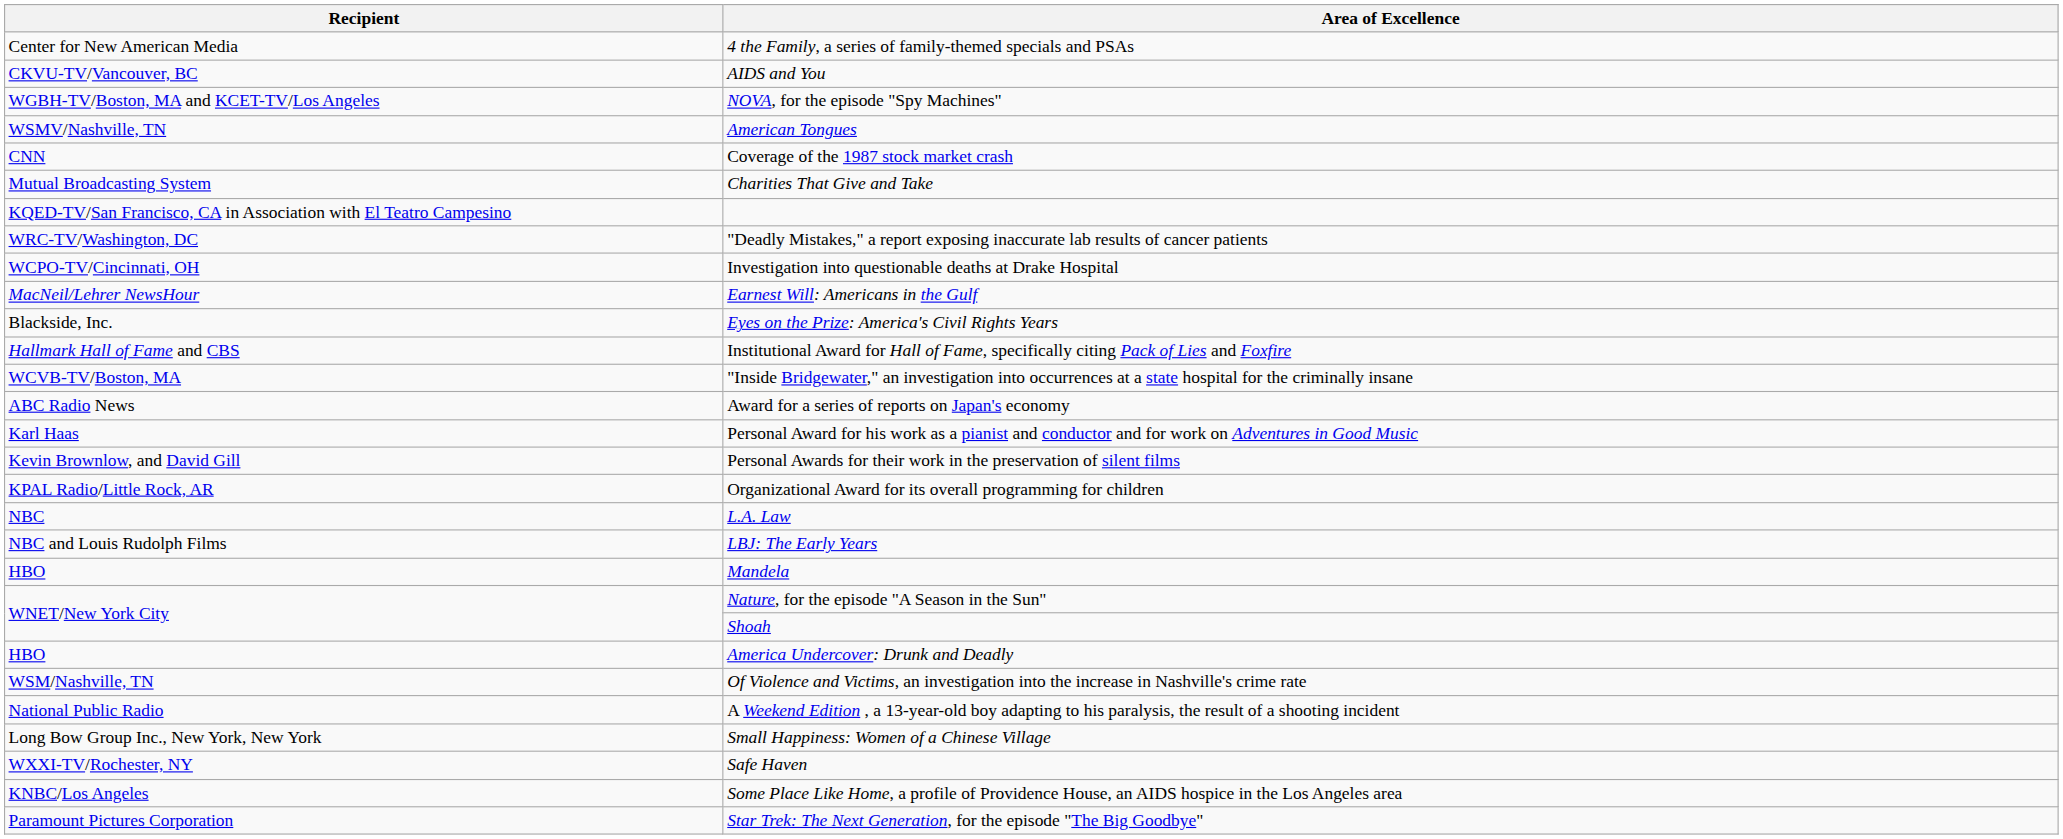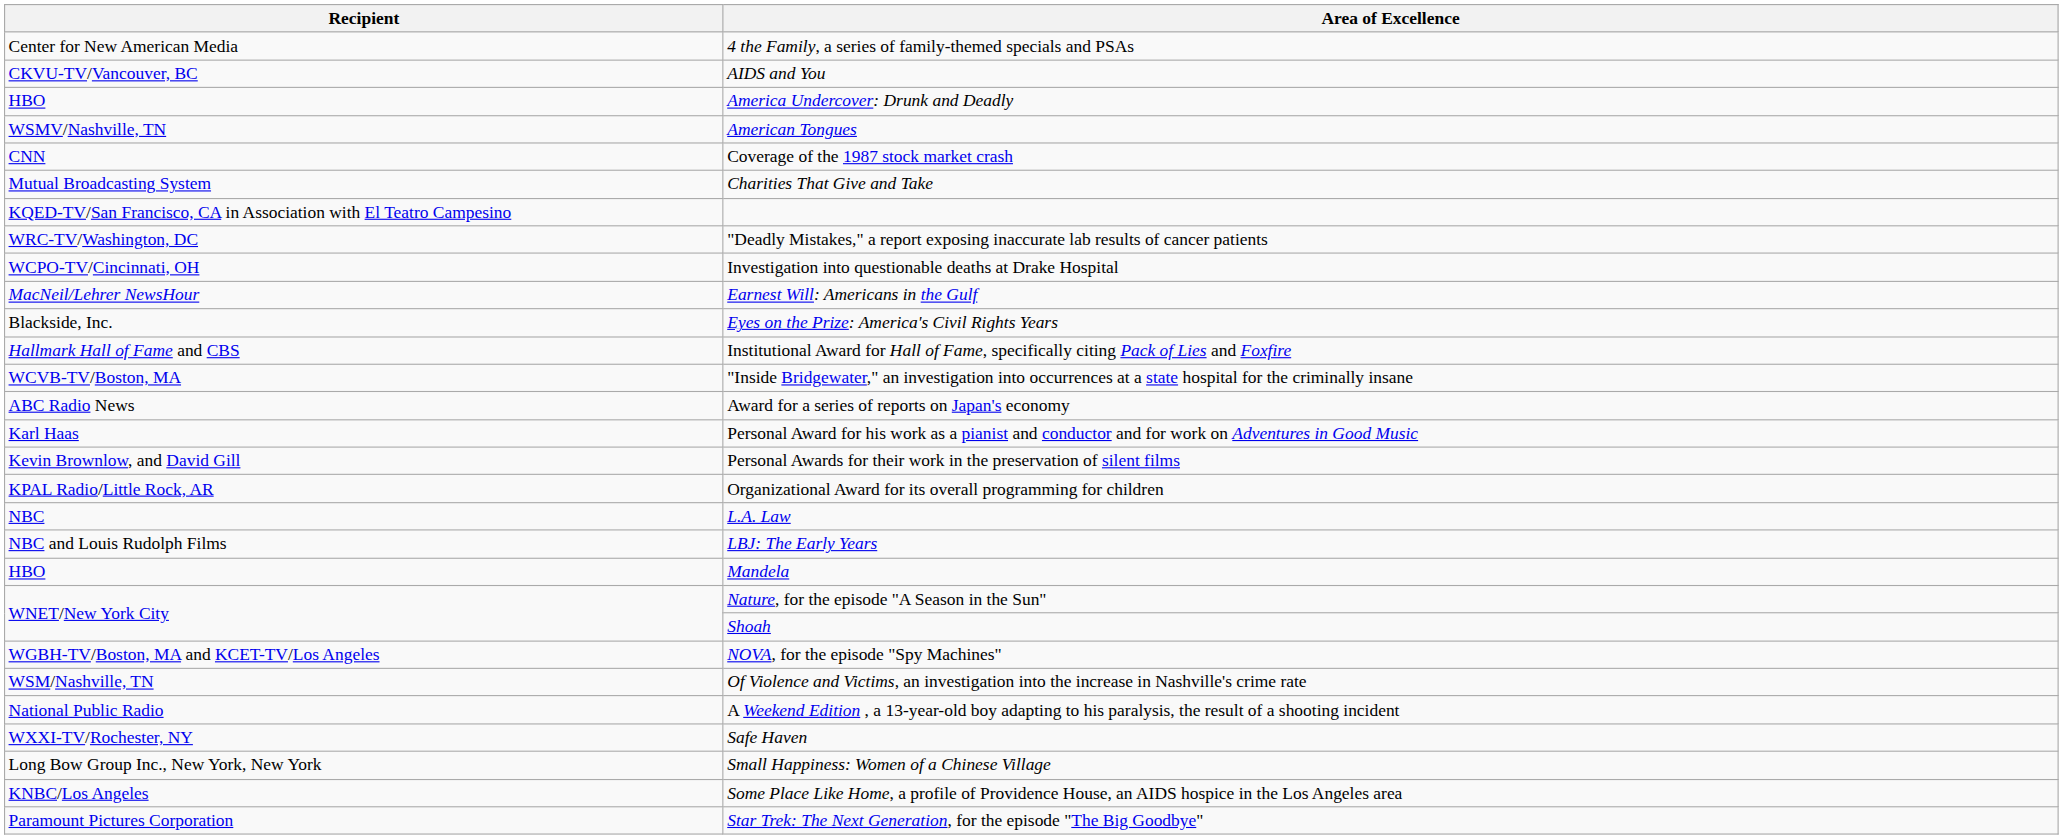 <table class="wikitable" style="width:95%">
 <tr bgcolor="#CCCCCC">
 <th width=35%>Recipient</th>
 <th width=65%>Area of Excellence</th>
 </tr>
 <tr>
 <td>Center for New American Media</td>
 <td><em>4 the Family</em>, a series of family-themed specials and PSAs</td>
 </tr>
 <tr>
 <td><a href='#'>CKVU-TV</a>/<a href='#'>Vancouver, BC</a></td>
 <td><em>AIDS and You</em></td>
 </tr>
 <tr>
-<td><a href='#'>WGBH-TV</a>/<a href='#'>Boston, MA</a> and <a href='#'>KCET-TV</a>/<a href='#'>Los Angeles</a></td>
-<td><em><a href='#'>NOVA</a></em>, for the episode "Spy Machines"</td>
+<td><a href='#'>HBO</a></td>
+<td><em><a href='#'>America Undercover</a>: Drunk and Deadly</em></td>
 </tr>
 <tr>
 <td><a href='#'>WSMV</a>/<a href='#'>Nashville, TN</a></td>
 <td><em><a href='#'>American Tongues</a></em></td>
 </tr>
 <tr>
 <td><a href='#'>CNN</a></td>
 <td>Coverage of the <a href='#'>1987 stock market crash</a></td>
 </tr>
 <tr>
 <td><a href='#'>Mutual Broadcasting System</a></td>
 <td><em>Charities That Give and Take</em></td>
 </tr>
 <tr>
 <td><a href='#'>KQED-TV</a>/<a href='#'>San Francisco, CA</a> in Association with <a href='#'>El Teatro Campesino</a></td>
 <td><em></em></td>
 </tr>
 <tr>
 <td><a href='#'>WRC-TV</a>/<a href='#'>Washington, DC</a></td>
 <td>"Deadly Mistakes," a report exposing inaccurate lab results of cancer patients</td>
 </tr>
 <tr>
 <td><a href='#'>WCPO-TV</a>/<a href='#'>Cincinnati, OH</a></td>
 <td>Investigation into questionable deaths at Drake Hospital</td>
 </tr>
 <tr>
 <td><em><a href='#'>MacNeil/Lehrer NewsHour</a></em></td>
 <td><em><a href='#'>Earnest Will</a>: Americans in <a href='#'>the Gulf</a></em></td>
 </tr>
 <tr>
 <td>Blackside, Inc.</td>
 <td><em><a href='#'>Eyes on the Prize</a>: America's Civil Rights Years</em></td>
 </tr>
 <tr>
 <td><em><a href='#'>Hallmark Hall of Fame</a></em> and <a href='#'>CBS</a></td>
 <td>Institutional Award for <em>Hall of Fame</em>, specifically citing <em><a href='#'>Pack of Lies</a></em> and <em><a href='#'>Foxfire</a></em></td>
 </tr>
 <tr>
 <td><a href='#'>WCVB-TV</a>/<a href='#'>Boston, MA</a></td>
 <td>"Inside <a href='#'>Bridgewater</a>," an investigation into occurrences at a <a href='#'>state</a> hospital for the criminally insane</td>
 </tr>
 <tr>
 <td><a href='#'>ABC Radio</a> News</td>
 <td>Award for a series of reports on <a href='#'>Japan's</a> economy</td>
 </tr>
 <tr>
 <td><a href='#'>Karl Haas</a></td>
 <td>Personal Award for his work as a <a href='#'>pianist</a> and <a href='#'>conductor</a> and for work on <em><a href='#'>Adventures in Good Music</a></em></td>
 </tr>
 <tr>
 <td><a href='#'>Kevin Brownlow</a>, and <a href='#'>David Gill</a></td>
 <td>Personal Awards for their work in the preservation of <a href='#'>silent films</a></td>
 </tr>
 <tr>
 <td><a href='#'>KPAL Radio</a>/<a href='#'>Little Rock, AR</a></td>
 <td>Organizational Award for its overall programming for children</td>
 </tr>
 <tr>
 <td><a href='#'>NBC</a></td>
 <td><em><a href='#'>L.A. Law</a></em></td>
 </tr>
 <tr>
 <td><a href='#'>NBC</a> and Louis Rudolph Films</td>
 <td><em><a href='#'>LBJ: The Early Years</a></em></td>
 </tr>
 <tr>
 <td><a href='#'>HBO</a></td>
 <td><em><a href='#'>Mandela</a></em></td>
 </tr>
 <tr>
 <td Rowspan="2"><a href='#'>WNET</a>/<a href='#'>New York City</a></td>
 <td><em><a href='#'>Nature</a></em>, for the episode "A Season in the Sun"</td>
 </tr>
 <tr>
 <td><em><a href='#'>Shoah</a></em></td>
 </tr>
 <tr>
-<td><a href='#'>HBO</a></td>
-<td><em><a href='#'>America Undercover</a>: Drunk and Deadly</em></td>
+<td><a href='#'>WGBH-TV</a>/<a href='#'>Boston, MA</a> and <a href='#'>KCET-TV</a>/<a href='#'>Los Angeles</a></td>
+<td><em><a href='#'>NOVA</a></em>, for the episode "Spy Machines"</td>
 </tr>
 <tr>
 <td><a href='#'>WSM</a>/<a href='#'>Nashville, TN</a></td>
 <td><em>Of Violence and Victims</em>, an investigation into the increase in Nashville's crime rate</td>
 </tr>
 <tr>
 <td><a href='#'>National Public Radio</a></td>
 <td>A <em><a href='#'>Weekend Edition</a></em> , a 13-year-old boy adapting to his paralysis, the result of a shooting incident</td>
 </tr>
 <tr>
+<td><a href='#'>WXXI-TV</a>/<a href='#'>Rochester, NY</a></td>
+<td><em>Safe Haven</em></td>
+</tr>
+<tr>
 <td>Long Bow Group Inc., New York, New York</td>
 <td><em>Small Happiness: Women of a Chinese Village</em></td>
-</tr>
-<tr>
-<td><a href='#'>WXXI-TV</a>/<a href='#'>Rochester, NY</a></td>
-<td><em>Safe Haven</em></td>
 </tr>
 <tr>
 <td><a href='#'>KNBC</a>/<a href='#'>Los Angeles</a></td>
 <td><em>Some Place Like Home</em>, a profile of Providence House, an AIDS hospice in the Los Angeles area</td>
 </tr>
 <tr>
 <td><a href='#'>Paramount Pictures Corporation</a></td>
 <td><em><a href='#'>Star Trek: The Next Generation</a></em>, for the episode "<a href='#'>The Big Goodbye</a>"</td>
 </tr>
 </table>
